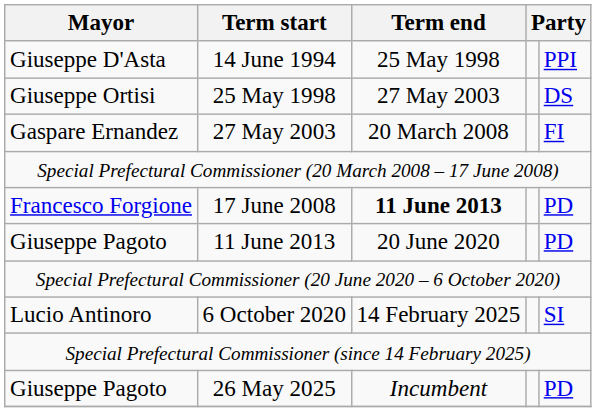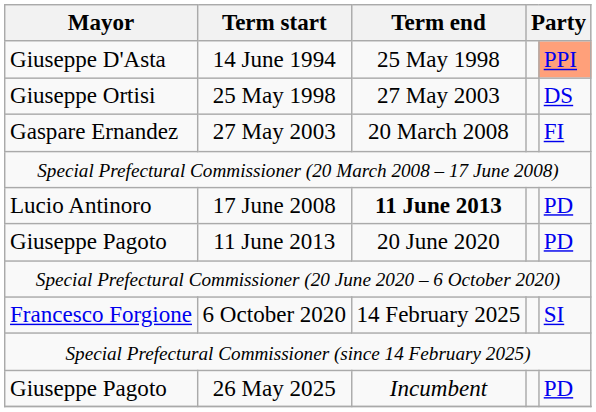 <table class="wikitable">
 <tr>
 <th>Mayor</th>
 <th>Term start</th>
 <th>Term end</th>
 <th colspan=2>Party</th>
 </tr>
 <tr>
 <td>Giuseppe D'Asta</td>
 <td align=center>14 June 1994</td>
 <td align=center>25 May 1998</td>
 <td bgcolor=></td>
-<td><a href='#'>PPI</a></td>
+<td style="background: lightsalmon;"><a href='#'>PPI</a></td>
 </tr>
 <tr>
 <td>Giuseppe Ortisi</td>
 <td align=center>25 May 1998</td>
 <td align=center>27 May 2003</td>
 <td bgcolor=></td>
 <td><a href='#'>DS</a></td>
 </tr>
 <tr>
 <td>Gaspare Ernandez</td>
 <td align=center>27 May 2003</td>
 <td align=center>20 March 2008</td>
 <td bgcolor=></td>
 <td><a href='#'>FI</a></td>
 </tr>
 <tr>
 <td colspan=5 align=center><small><em>Special Prefectural Commissioner (20 March 2008 – 17 June 2008)</em></small></td>
 </tr>
 <tr>
-<td><a href='#'>Francesco Forgione</a></td>
+<td>Lucio Antinoro</td>
 <td align=center>17 June 2008</td>
 <td align=center><strong>11 June 2013</strong></td>
 <td bgcolor=></td>
 <td><a href='#'>PD</a></td>
 </tr>
 <tr>
 <td>Giuseppe Pagoto</td>
 <td align=center>11 June 2013</td>
 <td align=center>20 June 2020</td>
 <td bgcolor=></td>
 <td><a href='#'>PD</a></td>
 </tr>
 <tr>
 <td colspan=5 align=center><small><em>Special Prefectural Commissioner (20 June 2020 – 6 October 2020)</em></small></td>
 </tr>
 <tr>
-<td>Lucio Antinoro</td>
+<td><a href='#'>Francesco Forgione</a></td>
 <td align=center>6 October 2020</td>
 <td align=center>14 February 2025</td>
 <td bgcolor=></td>
 <td><a href='#'>SI</a></td>
 </tr>
 <tr>
 <td colspan=5 align=center><small><em>Special Prefectural Commissioner (since 14 February 2025)</em></small></td>
 </tr>
 <tr>
 <td>Giuseppe Pagoto</td>
 <td align=center>26 May 2025</td>
 <td align=center><em>Incumbent</em></td>
 <td bgcolor=></td>
 <td><a href='#'>PD</a></td>
 </tr>
 <tr>
 </tr>
 </table>
